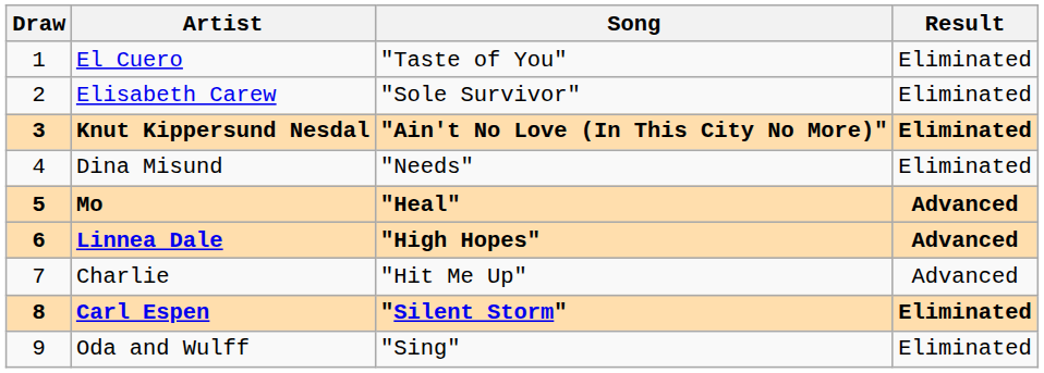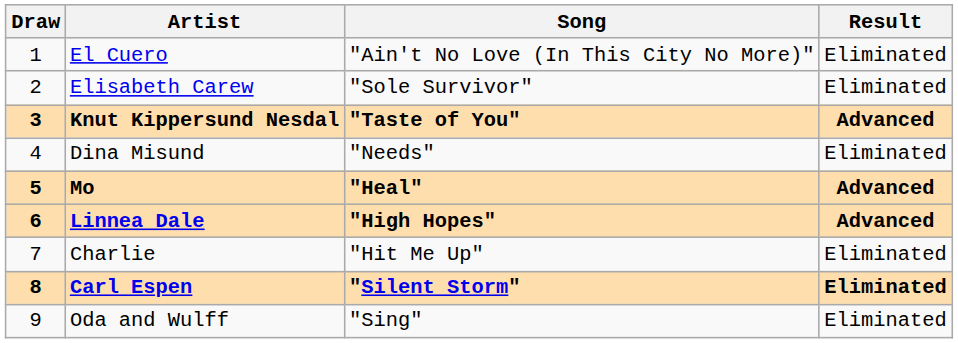 <table class="sortable wikitable" style="margin: 1em auto 1em auto; text-align:center">
 <tr>
 <th>Draw</th>
 <th>Artist</th>
 <th>Song</th>
 <th>Result</th>
 </tr>
 <tr>
 <td>1</td>
 <td align="left"><a href='#'>El Cuero</a></td>
-<td align="left">"Taste of You"</td>
+<td align="left">"Ain't No Love (In This City No More)"</td>
 <td>Eliminated</td>
 </tr>
 <tr>
 <td>2</td>
 <td align="left"><a href='#'>Elisabeth Carew</a></td>
 <td align="left">"Sole Survivor"</td>
 <td>Eliminated</td>
 </tr>
 <tr style="background:navajowhite; font-weight:bold;">
 <td>3</td>
 <td align="left">Knut Kippersund Nesdal</td>
-<td align="left">"Ain't No Love (In This City No More)"</td>
-<td>Eliminated</td>
+<td align="left">"Taste of You"</td>
+<td>Advanced</td>
 </tr>
 <tr>
 <td>4</td>
 <td align="left">Dina Misund</td>
 <td align="left">"Needs"</td>
 <td>Eliminated</td>
 </tr>
 <tr style="background:navajowhite; font-weight:bold;">
 <td>5</td>
 <td align="left">Mo</td>
 <td align="left">"Heal"</td>
 <td>Advanced</td>
 </tr>
 <tr style="background:navajowhite; font-weight:bold;">
 <td>6</td>
 <td align="left"><a href='#'>Linnea Dale</a></td>
 <td align="left">"High Hopes"</td>
 <td>Advanced</td>
 </tr>
 <tr>
 <td>7</td>
 <td align="left">Charlie</td>
 <td align="left">"Hit Me Up"</td>
-<td>Advanced</td>
+<td>Eliminated</td>
 </tr>
 <tr style="background:navajowhite; font-weight:bold;">
 <td>8</td>
 <td align="left"><a href='#'>Carl Espen</a></td>
 <td align="left">"<a href='#'>Silent Storm</a>"</td>
 <td>Eliminated</td>
 </tr>
 <tr>
 <td>9</td>
 <td align="left">Oda and Wulff</td>
 <td align="left">"Sing"</td>
 <td>Eliminated</td>
 </tr>
 </table>
